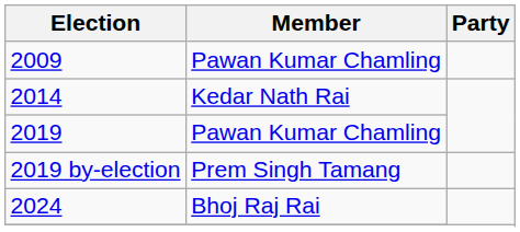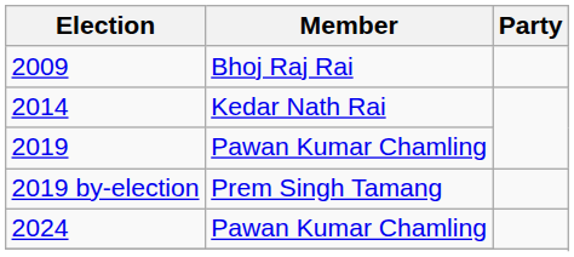 <table class="wikitable sortable">
 <tr>
 <th>Election</th>
 <th>Member</th>
 <th colspan=2>Party</th>
 </tr>
 <tr>
 <td><a href='#'>2009</a></td>
-<td><a href='#'>Pawan Kumar Chamling</a></td>
+<td><a href='#'>Bhoj Raj Rai</a></td>
 <td></td>
 </tr>
 <tr>
 <td><a href='#'>2014</a></td>
 <td><a href='#'>Kedar Nath Rai</a></td>
 </tr>
 <tr>
 <td><a href='#'>2019</a></td>
 <td><a href='#'>Pawan Kumar Chamling</a></td>
 </tr>
 <tr>
 <td><a href='#'>2019 by-election</a></td>
 <td><a href='#'>Prem Singh Tamang</a></td>
 <td></td>
 </tr>
 <tr>
 <td><a href='#'>2024</a></td>
-<td><a href='#'>Bhoj Raj Rai</a></td>
+<td><a href='#'>Pawan Kumar Chamling</a></td>
 </tr>
 <tr>
 </tr>
 </table>
